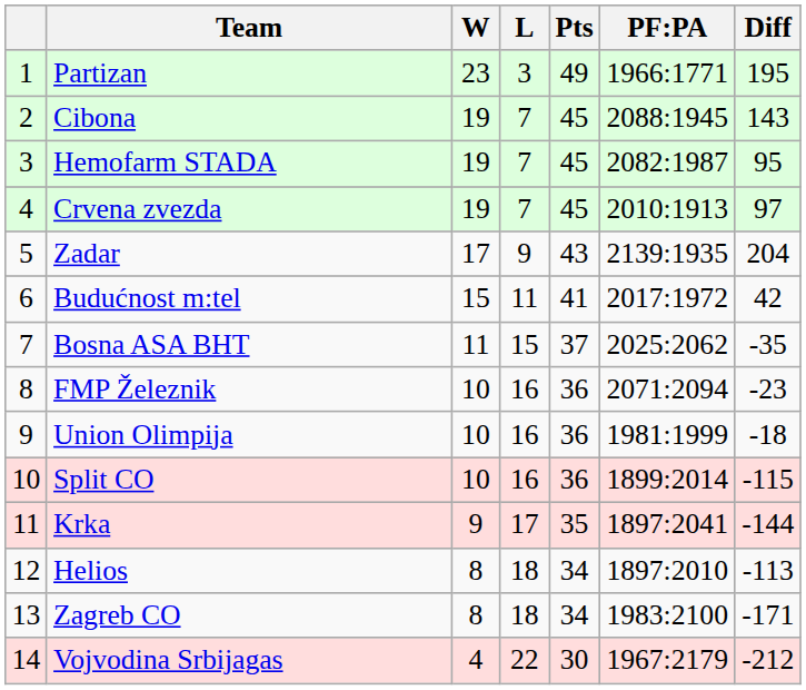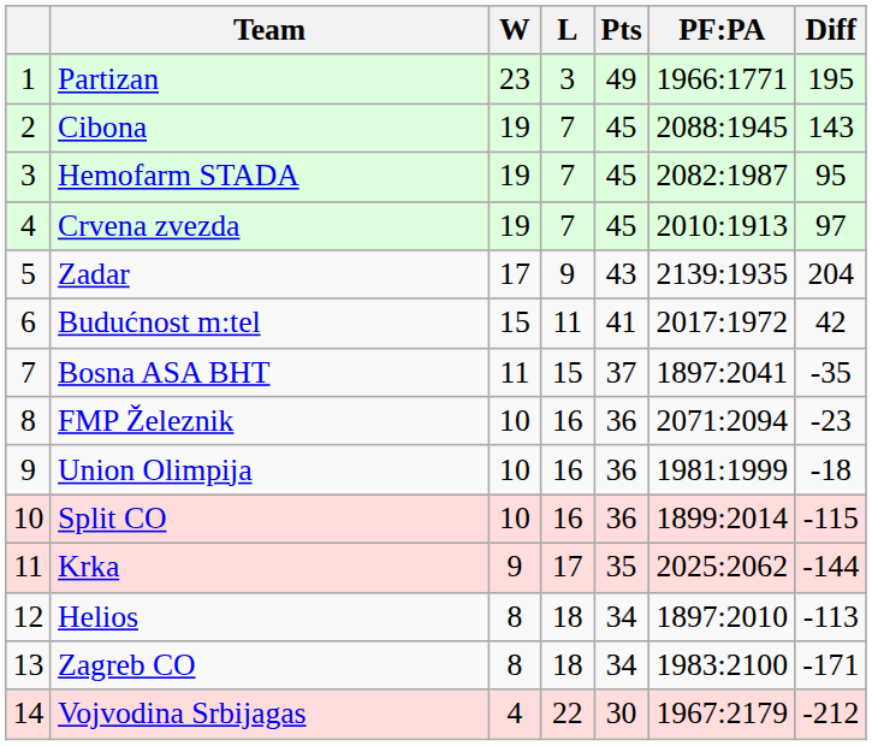 <table class="wikitable sortable" style="text-align:center">
 <tr>
 <th width=15></th>
 <th width=220>Team</th>
 <th width=20>W</th>
 <th width=20>L</th>
 <th width=20>Pts</th>
 <th width=20>PF:PA</th>
 <th width=30>Diff</th>
 </tr>
 <tr bgcolor="#ddffdd">
 <td>1</td>
 <td align=left><a href='#'>Partizan</a></td>
 <td>23</td>
 <td>3</td>
 <td>49</td>
 <td>1966:1771</td>
 <td>195</td>
 </tr>
 <tr bgcolor="#ddffdd">
 <td>2</td>
 <td align=left><a href='#'>Cibona</a></td>
 <td>19</td>
 <td>7</td>
 <td>45</td>
 <td>2088:1945</td>
 <td>143</td>
 </tr>
 <tr bgcolor="#ddffdd">
 <td>3</td>
 <td align=left><a href='#'>Hemofarm STADA</a></td>
 <td>19</td>
 <td>7</td>
 <td>45</td>
 <td>2082:1987</td>
 <td>95</td>
 </tr>
 <tr bgcolor="#ddffdd">
 <td>4</td>
 <td align=left><a href='#'>Crvena zvezda</a></td>
 <td>19</td>
 <td>7</td>
 <td>45</td>
 <td>2010:1913</td>
 <td>97</td>
 </tr>
 <tr>
 <td>5</td>
 <td align=left><a href='#'>Zadar</a></td>
 <td>17</td>
 <td>9</td>
 <td>43</td>
 <td>2139:1935</td>
 <td>204</td>
 </tr>
 <tr>
 <td>6</td>
 <td align=left><a href='#'>Budućnost m:tel</a></td>
 <td>15</td>
 <td>11</td>
 <td>41</td>
 <td>2017:1972</td>
 <td>42</td>
 </tr>
 <tr>
 <td>7</td>
 <td align=left><a href='#'>Bosna ASA BHT</a></td>
 <td>11</td>
 <td>15</td>
 <td>37</td>
-<td>2025:2062</td>
+<td>1897:2041</td>
 <td>-35</td>
 </tr>
 <tr>
 <td>8</td>
 <td align=left><a href='#'>FMP Železnik</a></td>
 <td>10</td>
 <td>16</td>
 <td>36</td>
 <td>2071:2094</td>
 <td>-23</td>
 </tr>
 <tr>
 <td>9</td>
 <td align=left><a href='#'>Union Olimpija</a></td>
 <td>10</td>
 <td>16</td>
 <td>36</td>
 <td>1981:1999</td>
 <td>-18</td>
 </tr>
 <tr bgcolor="#ffdddd">
 <td>10</td>
 <td align=left><a href='#'>Split CO</a></td>
 <td>10</td>
 <td>16</td>
 <td>36</td>
 <td>1899:2014</td>
 <td>-115</td>
 </tr>
 <tr bgcolor="#ffdddd">
 <td>11</td>
 <td align=left><a href='#'>Krka</a></td>
 <td>9</td>
 <td>17</td>
 <td>35</td>
-<td>1897:2041</td>
+<td>2025:2062</td>
 <td>-144</td>
 </tr>
 <tr>
 <td>12</td>
 <td align=left><a href='#'>Helios</a></td>
 <td>8</td>
 <td>18</td>
 <td>34</td>
 <td>1897:2010</td>
 <td>-113</td>
 </tr>
 <tr>
 <td>13</td>
 <td align=left><a href='#'>Zagreb CO</a></td>
 <td>8</td>
 <td>18</td>
 <td>34</td>
 <td>1983:2100</td>
 <td>-171</td>
 </tr>
 <tr bgcolor="#ffdddd">
 <td>14</td>
 <td align=left><a href='#'>Vojvodina Srbijagas</a></td>
 <td>4</td>
 <td>22</td>
 <td>30</td>
 <td>1967:2179</td>
 <td>-212</td>
 </tr>
 </table>
